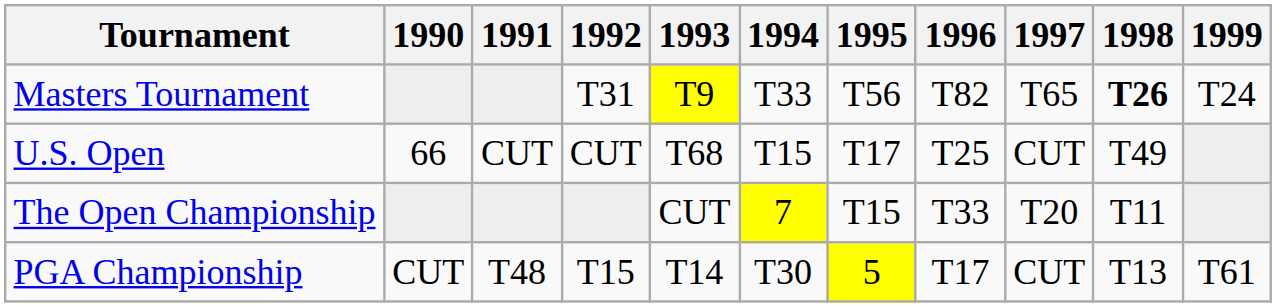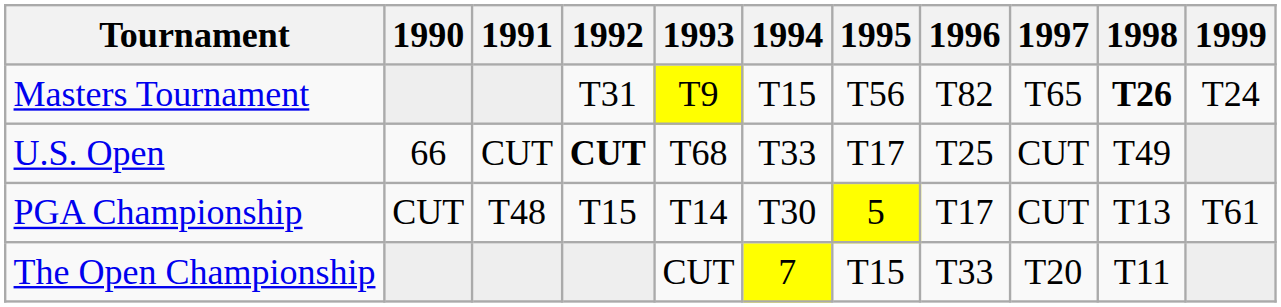 <table class="wikitable" style="font-size:95%;text-align:center;">
 <tr>
 <th>Tournament</th>
 <th>1990</th>
 <th>1991</th>
 <th>1992</th>
 <th>1993</th>
 <th>1994</th>
 <th>1995</th>
 <th>1996</th>
 <th>1997</th>
 <th>1998</th>
 <th>1999</th>
 </tr>
 <tr>
 <td align=left><a href='#'>Masters Tournament</a></td>
 <td style="background:#eeeeee;"></td>
 <td style="background:#eeeeee;"></td>
 <td>T31</td>
 <td style="background:yellow;">T9</td>
-<td>T33</td>
+<td>T15</td>
 <td>T56</td>
 <td>T82</td>
 <td>T65</td>
 <td><strong>T26</strong></td>
 <td>T24</td>
 </tr>
 <tr>
 <td align=left><a href='#'>U.S. Open</a></td>
 <td>66</td>
 <td>CUT</td>
-<td>CUT</td>
+<td><strong>CUT</strong></td>
 <td>T68</td>
-<td>T15</td>
+<td>T33</td>
 <td>T17</td>
 <td>T25</td>
 <td>CUT</td>
 <td>T49</td>
-<td style="background:#eeeeee;"></td>
-</tr>
-<tr>
-<td align=left><a href='#'>The Open Championship</a></td>
-<td style="background:#eeeeee;"></td>
-<td style="background:#eeeeee;"></td>
-<td style="background:#eeeeee;"></td>
-<td>CUT</td>
-<td style="background:yellow;">7</td>
-<td>T15</td>
-<td>T33</td>
-<td>T20</td>
-<td>T11</td>
 <td style="background:#eeeeee;"></td>
 </tr>
 <tr>
 <td align=left><a href='#'>PGA Championship</a></td>
 <td>CUT</td>
 <td>T48</td>
 <td>T15</td>
 <td>T14</td>
 <td>T30</td>
 <td style="background:yellow;">5</td>
 <td>T17</td>
 <td>CUT</td>
 <td>T13</td>
 <td>T61</td>
 </tr>
+<tr>
+<td align=left><a href='#'>The Open Championship</a></td>
+<td style="background:#eeeeee;"></td>
+<td style="background:#eeeeee;"></td>
+<td style="background:#eeeeee;"></td>
+<td>CUT</td>
+<td style="background:yellow;">7</td>
+<td>T15</td>
+<td>T33</td>
+<td>T20</td>
+<td>T11</td>
+<td style="background:#eeeeee;"></td>
+</tr>
 </table>
